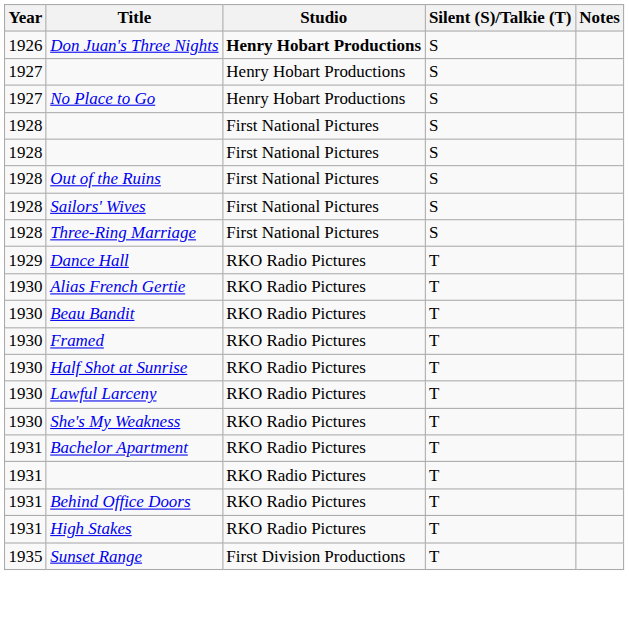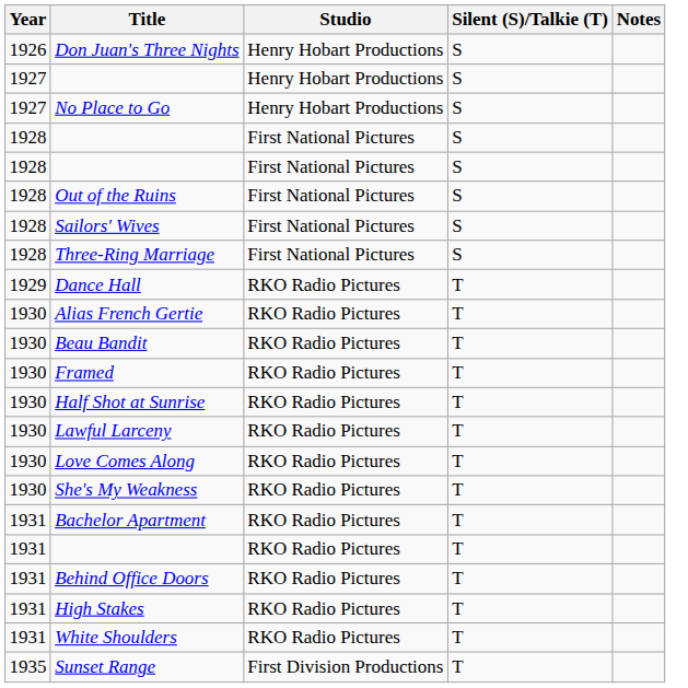 <table class="wikitable sortable">
 <tr>
 <th>Year</th>
 <th>Title</th>
 <th>Studio</th>
 <th>Silent (S)/Talkie (T)</th>
 <th>Notes</th>
 </tr>
 <tr>
 <td>1926</td>
 <td><em><a href='#'>Don Juan's Three Nights</a></em></td>
-<td><strong>Henry Hobart Productions</strong></td>
+<td>Henry Hobart Productions</td>
 <td>S</td>
 <td></td>
 </tr>
 <tr>
 <td>1927</td>
 <td><em></em></td>
 <td>Henry Hobart Productions</td>
 <td>S</td>
 <td></td>
 </tr>
 <tr>
 <td>1927</td>
 <td><em><a href='#'>No Place to Go</a></em></td>
 <td>Henry Hobart Productions</td>
 <td>S</td>
 <td></td>
 </tr>
 <tr>
 <td>1928</td>
 <td><em></em></td>
 <td>First National Pictures</td>
 <td>S</td>
 <td></td>
 </tr>
 <tr>
 <td>1928</td>
 <td><em></em></td>
 <td>First National Pictures</td>
 <td>S</td>
 <td></td>
 </tr>
 <tr>
 <td>1928</td>
 <td><em><a href='#'>Out of the Ruins</a></em></td>
 <td>First National Pictures</td>
 <td>S</td>
 <td></td>
 </tr>
 <tr>
 <td>1928</td>
 <td><em><a href='#'>Sailors' Wives</a></em></td>
 <td>First National Pictures</td>
 <td>S</td>
 <td></td>
 </tr>
 <tr>
 <td>1928</td>
 <td><em><a href='#'>Three-Ring Marriage</a></em></td>
 <td>First National Pictures</td>
 <td>S</td>
 <td></td>
 </tr>
 <tr>
 <td>1929</td>
 <td><em><a href='#'>Dance Hall</a></em></td>
 <td>RKO Radio Pictures</td>
 <td>T</td>
 <td></td>
 </tr>
 <tr>
 <td>1930</td>
 <td><em><a href='#'>Alias French Gertie</a></em></td>
 <td>RKO Radio Pictures</td>
 <td>T</td>
 <td></td>
 </tr>
 <tr>
 <td>1930</td>
 <td><em><a href='#'>Beau Bandit</a></em></td>
 <td>RKO Radio Pictures</td>
 <td>T</td>
 <td></td>
 </tr>
 <tr>
 <td>1930</td>
 <td><em><a href='#'>Framed</a></em></td>
 <td>RKO Radio Pictures</td>
 <td>T</td>
 <td></td>
 </tr>
 <tr>
 <td>1930</td>
 <td><em><a href='#'>Half Shot at Sunrise</a></em></td>
 <td>RKO Radio Pictures</td>
 <td>T</td>
 <td></td>
 </tr>
 <tr>
 <td>1930</td>
 <td><em><a href='#'>Lawful Larceny</a></em></td>
 <td>RKO Radio Pictures</td>
 <td>T</td>
 <td></td>
 </tr>
 <tr>
 <td>1930</td>
+<td><em><a href='#'>Love Comes Along</a></em></td>
+<td>RKO Radio Pictures</td>
+<td>T</td>
+<td></td>
+</tr>
+<tr>
+<td>1930</td>
 <td><em><a href='#'>She's My Weakness</a></em></td>
 <td>RKO Radio Pictures</td>
 <td>T</td>
 <td></td>
 </tr>
 <tr>
 <td>1931</td>
 <td><em><a href='#'>Bachelor Apartment</a></em></td>
 <td>RKO Radio Pictures</td>
 <td>T</td>
 <td></td>
 </tr>
 <tr>
 <td>1931</td>
 <td><em></em></td>
 <td>RKO Radio Pictures</td>
 <td>T</td>
 <td></td>
 </tr>
 <tr>
 <td>1931</td>
 <td><em><a href='#'>Behind Office Doors</a></em></td>
 <td>RKO Radio Pictures</td>
 <td>T</td>
 <td></td>
 </tr>
 <tr>
 <td>1931</td>
 <td><em><a href='#'>High Stakes</a></em></td>
 <td>RKO Radio Pictures</td>
 <td>T</td>
 <td></td>
 </tr>
 <tr>
+<td>1931</td>
+<td><em><a href='#'>White Shoulders</a></em></td>
+<td>RKO Radio Pictures</td>
+<td>T</td>
+<td></td>
+</tr>
+<tr>
 <td>1935</td>
 <td><em><a href='#'>Sunset Range</a></em></td>
 <td>First Division Productions</td>
 <td>T</td>
 <td></td>
 </tr>
 </table>
